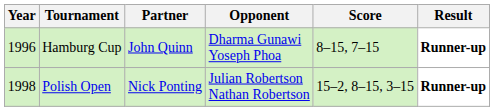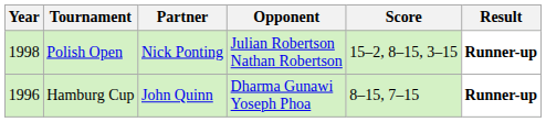 <table class="sortable wikitable" style="font-size: 90%;">
 <tr>
 <th>Year</th>
 <th>Tournament</th>
 <th>Partner</th>
 <th>Opponent</th>
 <th>Score</th>
 <th>Result</th>
 </tr>
 <tr style="background:#D4F1C5">
+<td align="center">1998</td>
+<td align="left"><a href='#'>Polish Open</a></td>
+<td align="left"> <a href='#'>Nick Ponting</a></td>
+<td align="left"> <a href='#'>Julian Robertson</a><br> <a href='#'>Nathan Robertson</a></td>
+<td align="left">15–2, 8–15, 3–15</td>
+<td style="text-align:left; background:white"> <strong>Runner-up</strong></td>
+</tr>
+<tr style="background:#D4F1C5">
 <td align="center">1996</td>
 <td align="left">Hamburg Cup</td>
 <td align="left"> <a href='#'>John Quinn</a></td>
 <td align="left"> <a href='#'>Dharma Gunawi</a><br> <a href='#'>Yoseph Phoa</a></td>
 <td align="left">8–15, 7–15</td>
 <td style="text-align:left; background:white"> <strong>Runner-up</strong></td>
 </tr>
-<tr style="background:#D4F1C5">
-<td align="center">1998</td>
-<td align="left"><a href='#'>Polish Open</a></td>
-<td align="left"> <a href='#'>Nick Ponting</a></td>
-<td align="left"> <a href='#'>Julian Robertson</a><br> <a href='#'>Nathan Robertson</a></td>
-<td align="left">15–2, 8–15, 3–15</td>
-<td style="text-align:left; background:white"> <strong>Runner-up</strong></td>
-</tr>
 </table>
